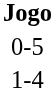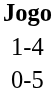 <table>
 <tr>
 <th width=125></th>
 <th width=auto>Jogo</th>
 <th width=125></th>
 </tr>
 <tr>
 <td align=right></td>
-<td align=center>0-5</td>
+<td align=center>1-4</td>
 <td align=left><strong></strong></td>
 </tr>
 <tr>
 <td align=right></td>
-<td align=center>1-4</td>
+<td align=center>0-5</td>
 <td align=left><strong></strong></td>
 </tr>
 </table>
